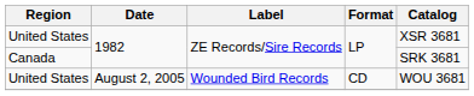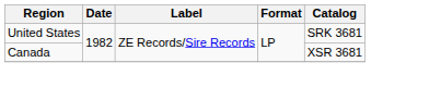 <table class="wikitable plainrowheaders">
 <tr>
 <th scope="col">Region</th>
 <th scope="col">Date</th>
 <th scope="col">Label</th>
 <th scope="col">Format</th>
 <th scope="col">Catalog</th>
 </tr>
 <tr>
 <td>United States</td>
 <td rowspan="2">1982</td>
 <td rowspan="2">ZE Records/<a href='#'>Sire Records</a></td>
 <td rowspan="2">LP</td>
-<td>XSR 3681</td>
+<td>SRK 3681</td>
 </tr>
 <tr>
 <td>Canada</td>
-<td>SRK 3681</td>
-</tr>
-<tr>
-<td>United States</td>
-<td>August 2, 2005</td>
-<td><a href='#'>Wounded Bird Records</a></td>
-<td>CD</td>
-<td>WOU 3681</td>
+<td>XSR 3681</td>
 </tr>
 <tr>
 </tr>
 </table>
